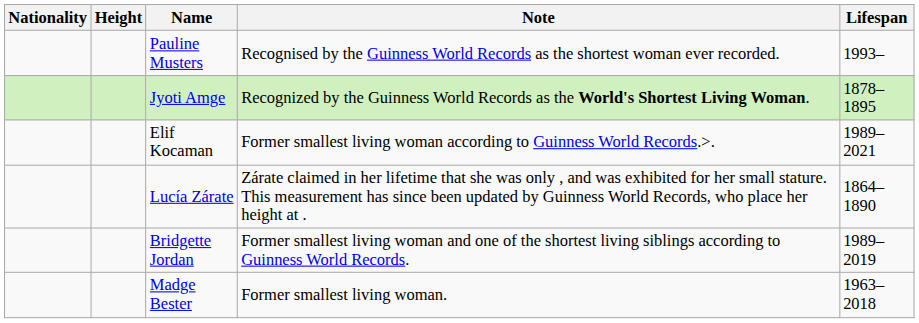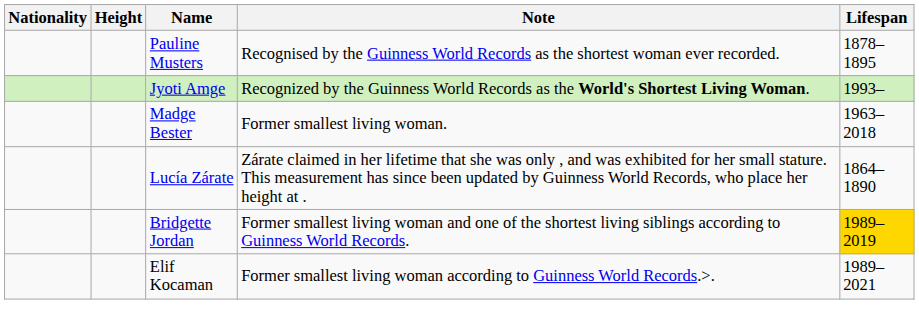 <table class="wikitable sortable" style="width:100%">
 <tr>
 <th>Nationality</th>
 <th>Height</th>
 <th>Name</th>
 <th>Note</th>
 <th>Lifespan</th>
 </tr>
 <tr>
 <td></td>
 <td></td>
 <td><a href='#'>Pauline Musters</a></td>
 <td>Recognised by the <a href='#'>Guinness World Records</a> as the shortest woman ever recorded.</td>
-<td>1993–</td>
+<td>1878–1895</td>
 </tr>
 <tr style="background:#d0f0c0;">
 <td></td>
 <td></td>
 <td><a href='#'>Jyoti Amge</a></td>
 <td>Recognized by the Guinness World Records as the <strong>World's Shortest Living Woman</strong>.</td>
-<td>1878–1895</td>
+<td>1993–</td>
 </tr>
 <tr>
 <td></td>
 <td></td>
-<td>Elif Kocaman</td>
-<td>Former smallest living woman according to <a href='#'>Guinness World Records</a>.>.</td>
-<td>1989–2021</td>
+<td><a href='#'>Madge Bester</a></td>
+<td>Former smallest living woman.</td>
+<td>1963–2018</td>
 </tr>
 <tr>
 <td></td>
 <td></td>
 <td><a href='#'>Lucía Zárate</a></td>
 <td>Zárate claimed in her lifetime that she was only , and was exhibited for her small stature. This measurement has since been updated by Guinness World Records, who place her height at . </td>
 <td>1864–1890</td>
 </tr>
 <tr>
 <td></td>
 <td></td>
 <td><a href='#'>Bridgette Jordan</a></td>
 <td>Former smallest living woman and one of the shortest living siblings according to <a href='#'>Guinness World Records</a>.</td>
-<td>1989–2019</td>
+<td style="background: gold;">1989–2019</td>
 </tr>
 <tr>
 <td></td>
 <td></td>
-<td><a href='#'>Madge Bester</a></td>
-<td>Former smallest living woman.</td>
-<td>1963–2018</td>
+<td>Elif Kocaman</td>
+<td>Former smallest living woman according to <a href='#'>Guinness World Records</a>.>.</td>
+<td>1989–2021</td>
 </tr>
 </table>
